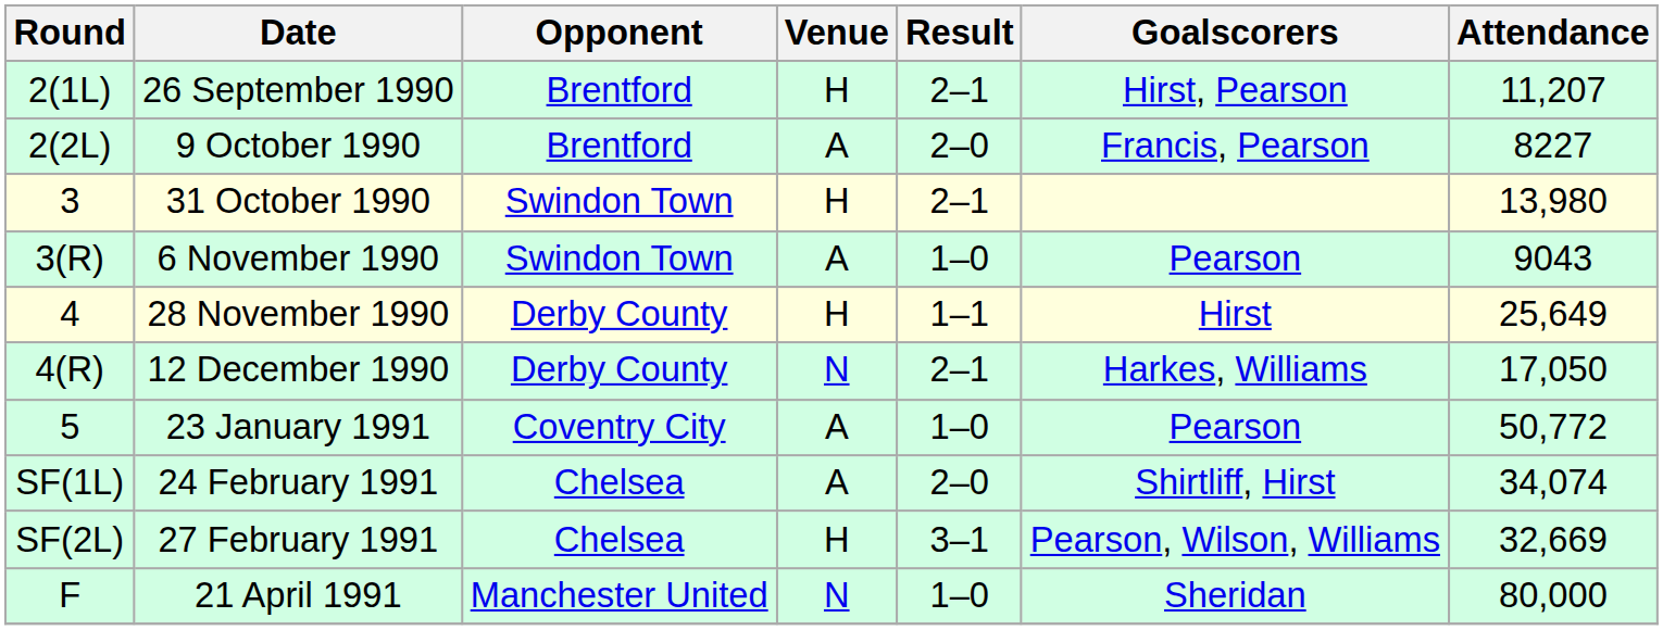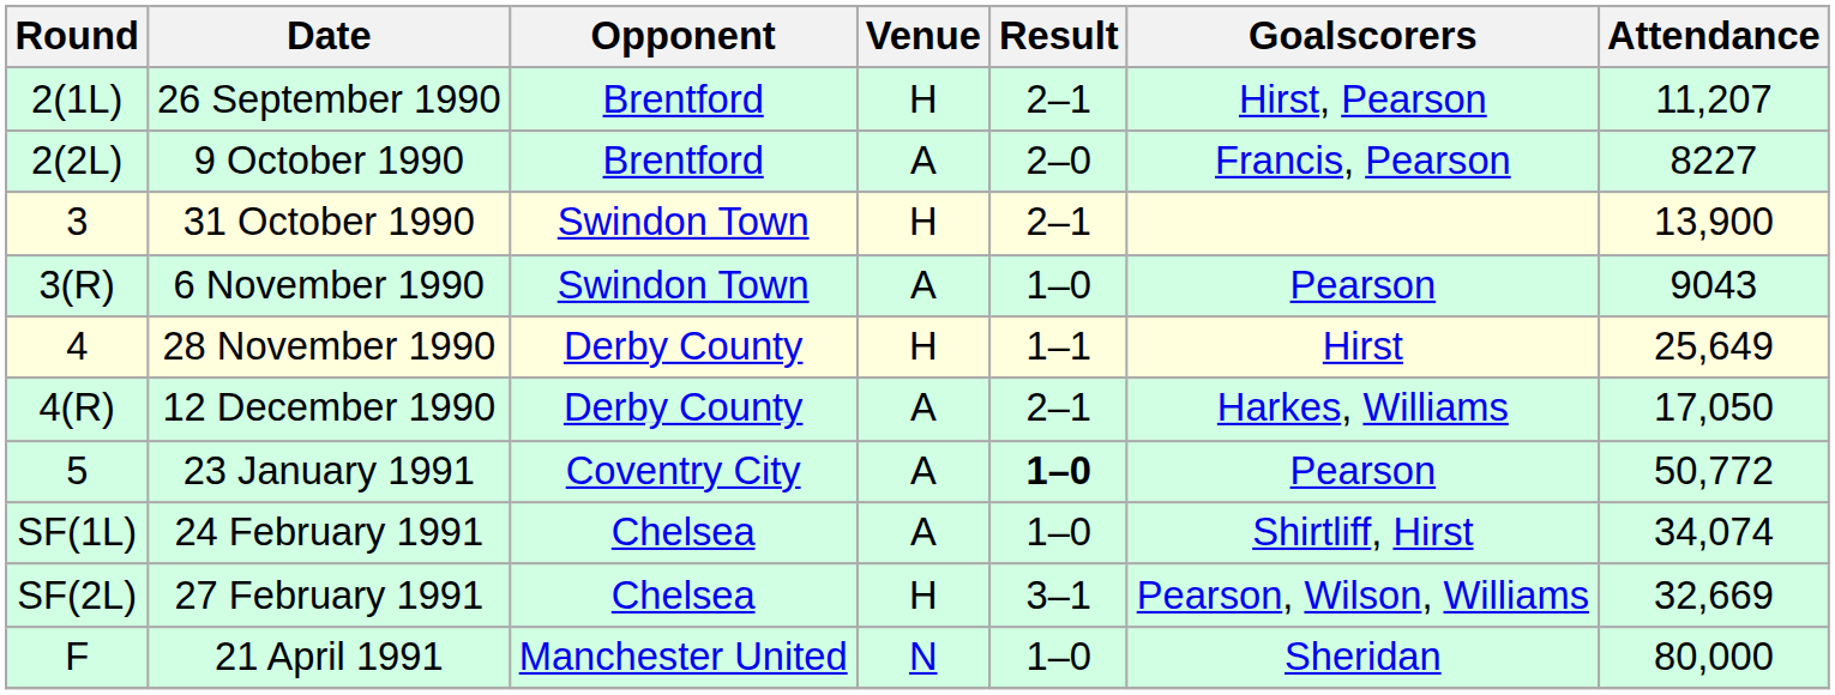 <table class="wikitable" style="font-size:100%; text-align:center">
 <tr>
 <th>Round</th>
 <th>Date</th>
 <th>Opponent</th>
 <th>Venue</th>
 <th>Result</th>
 <th>Goalscorers</th>
 <th>Attendance</th>
 </tr>
 <tr style="background-color: #d0ffe3;">
 <td>2(1L)</td>
 <td>26 September 1990</td>
 <td><a href='#'>Brentford</a></td>
 <td>H</td>
 <td>2–1</td>
 <td><a href='#'>Hirst</a>, <a href='#'>Pearson</a></td>
 <td>11,207</td>
 </tr>
 <tr style="background-color: #d0ffe3;">
 <td>2(2L)</td>
 <td>9 October 1990</td>
 <td><a href='#'>Brentford</a></td>
 <td>A</td>
 <td>2–0</td>
 <td><a href='#'>Francis</a>, <a href='#'>Pearson</a></td>
 <td>8227</td>
 </tr>
 <tr style="background-color: #ffffdd;">
 <td>3</td>
 <td>31 October 1990</td>
 <td><a href='#'>Swindon Town</a></td>
 <td>H</td>
 <td>2–1</td>
 <td></td>
-<td>13,980</td>
+<td>13,900</td>
 </tr>
 <tr style="background-color: #d0ffe3;">
 <td>3(R)</td>
 <td>6 November 1990</td>
 <td><a href='#'>Swindon Town</a></td>
 <td>A</td>
 <td>1–0</td>
 <td><a href='#'>Pearson</a></td>
 <td>9043</td>
 </tr>
 <tr style="background-color: #ffffdd;">
 <td>4</td>
 <td>28 November 1990</td>
 <td><a href='#'>Derby County</a></td>
 <td>H</td>
 <td>1–1</td>
 <td><a href='#'>Hirst</a></td>
 <td>25,649</td>
 </tr>
 <tr style="background-color: #d0ffe3;">
 <td>4(R)</td>
 <td>12 December 1990</td>
 <td><a href='#'>Derby County</a></td>
-<td><a href='#'>N</a></td>
+<td>A</td>
 <td>2–1</td>
 <td><a href='#'>Harkes</a>, <a href='#'>Williams</a></td>
 <td>17,050</td>
 </tr>
 <tr style="background-color: #d0ffe3;">
 <td>5</td>
 <td>23 January 1991</td>
 <td><a href='#'>Coventry City</a></td>
 <td>A</td>
-<td>1–0</td>
+<td><strong>1–0</strong></td>
 <td><a href='#'>Pearson</a></td>
 <td>50,772</td>
 </tr>
 <tr style="background-color: #d0ffe3;">
 <td>SF(1L)</td>
 <td>24 February 1991</td>
 <td><a href='#'>Chelsea</a></td>
 <td>A</td>
-<td>2–0</td>
+<td>1–0</td>
 <td><a href='#'>Shirtliff</a>, <a href='#'>Hirst</a></td>
 <td>34,074</td>
 </tr>
 <tr style="background-color: #d0ffe3;">
 <td>SF(2L)</td>
 <td>27 February 1991</td>
 <td><a href='#'>Chelsea</a></td>
 <td>H</td>
 <td>3–1</td>
 <td><a href='#'>Pearson</a>, <a href='#'>Wilson</a>, <a href='#'>Williams</a></td>
 <td>32,669</td>
 </tr>
 <tr style="background-color: #d0ffe3;">
 <td>F</td>
 <td>21 April 1991</td>
 <td><a href='#'>Manchester United</a></td>
 <td><a href='#'>N</a></td>
 <td>1–0</td>
 <td><a href='#'>Sheridan</a></td>
 <td>80,000</td>
 </tr>
 <tr style="background-color: #d0ffe3;">
 </tr>
 </table>
